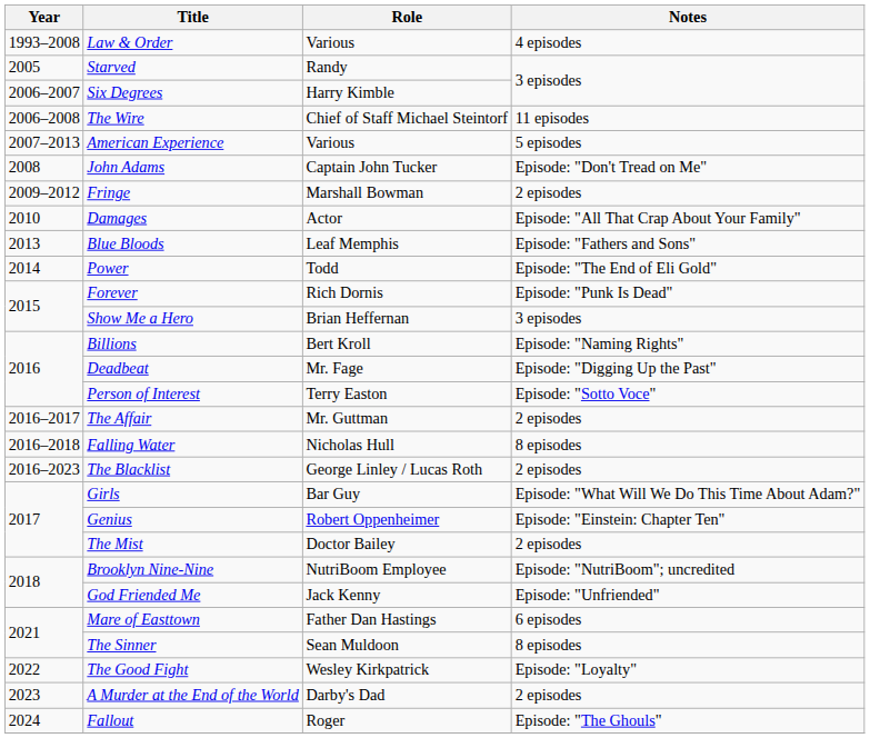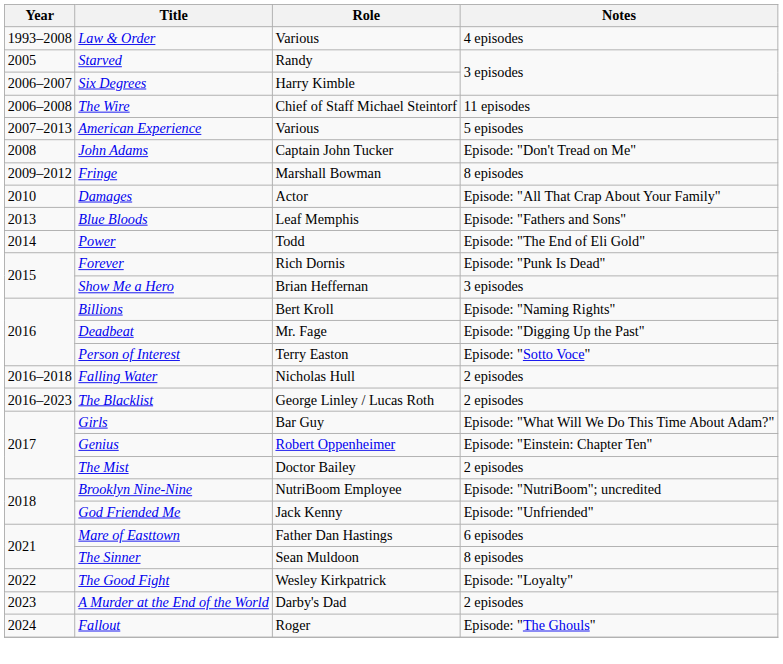 <table class="wikitable sortable">
 <tr>
 <th>Year</th>
 <th>Title</th>
 <th>Role</th>
 <th>Notes</th>
 </tr>
 <tr>
 <td>1993–2008</td>
 <td><em><a href='#'>Law & Order</a></em></td>
 <td>Various</td>
 <td>4 episodes</td>
 </tr>
 <tr>
 <td>2005</td>
 <td><em><a href='#'>Starved</a></em></td>
 <td>Randy</td>
 <td rowspan="2">3 episodes</td>
 </tr>
 <tr>
 <td>2006–2007</td>
 <td><em><a href='#'>Six Degrees</a></em></td>
 <td>Harry Kimble</td>
 </tr>
 <tr>
 <td>2006–2008</td>
 <td><em><a href='#'>The Wire</a></em></td>
 <td>Chief of Staff Michael Steintorf</td>
 <td>11 episodes</td>
 </tr>
 <tr>
 <td>2007–2013</td>
 <td><em><a href='#'>American Experience</a></em></td>
 <td>Various</td>
 <td>5 episodes</td>
 </tr>
 <tr>
 <td>2008</td>
 <td><em><a href='#'>John Adams</a></em></td>
 <td>Captain John Tucker</td>
 <td>Episode: "Don't Tread on Me"</td>
 </tr>
 <tr>
 <td>2009–2012</td>
 <td><em><a href='#'>Fringe</a></em></td>
 <td>Marshall Bowman</td>
-<td>2 episodes</td>
+<td>8 episodes</td>
 </tr>
 <tr>
 <td>2010</td>
 <td><em><a href='#'>Damages</a></em></td>
 <td>Actor</td>
 <td>Episode: "All That Crap About Your Family"</td>
 </tr>
 <tr>
 <td>2013</td>
 <td><em><a href='#'>Blue Bloods</a></em></td>
 <td>Leaf Memphis</td>
 <td>Episode: "Fathers and Sons"</td>
 </tr>
 <tr>
 <td>2014</td>
 <td><em><a href='#'>Power</a></em></td>
 <td>Todd</td>
 <td>Episode: "The End of Eli Gold"</td>
 </tr>
 <tr>
 <td rowspan="2">2015</td>
 <td><em><a href='#'>Forever</a></em></td>
 <td>Rich Dornis</td>
 <td>Episode: "Punk Is Dead"</td>
 </tr>
 <tr>
 <td><em><a href='#'>Show Me a Hero</a></em></td>
 <td>Brian Heffernan</td>
 <td>3 episodes</td>
 </tr>
 <tr>
 <td rowspan="3">2016</td>
 <td><em><a href='#'>Billions</a></em></td>
 <td>Bert Kroll</td>
 <td>Episode: "Naming Rights"</td>
 </tr>
 <tr>
 <td><em><a href='#'>Deadbeat</a></em></td>
 <td>Mr. Fage</td>
 <td>Episode: "Digging Up the Past"</td>
 </tr>
 <tr>
 <td><em><a href='#'>Person of Interest</a></em></td>
 <td>Terry Easton</td>
 <td>Episode: "<a href='#'>Sotto Voce</a>"</td>
 </tr>
 <tr>
-<td>2016–2017</td>
-<td><em><a href='#'>The Affair</a></em></td>
-<td>Mr. Guttman</td>
-<td>2 episodes</td>
-</tr>
-<tr>
 <td>2016–2018</td>
 <td><em><a href='#'>Falling Water</a></em></td>
 <td>Nicholas Hull</td>
-<td>8 episodes</td>
+<td>2 episodes</td>
 </tr>
 <tr>
 <td>2016–2023</td>
 <td><em><a href='#'>The Blacklist</a></em></td>
 <td>George Linley / Lucas Roth</td>
 <td>2 episodes</td>
 </tr>
 <tr>
 <td rowspan="3">2017</td>
 <td><em><a href='#'>Girls</a></em></td>
 <td>Bar Guy</td>
 <td>Episode: "What Will We Do This Time About Adam?"</td>
 </tr>
 <tr>
 <td><em><a href='#'>Genius</a></em></td>
 <td><a href='#'>Robert Oppenheimer</a></td>
 <td>Episode: "Einstein: Chapter Ten"</td>
 </tr>
 <tr>
 <td><em><a href='#'>The Mist</a></em></td>
 <td>Doctor Bailey</td>
 <td>2 episodes</td>
 </tr>
 <tr>
 <td rowspan="2">2018</td>
 <td><em><a href='#'>Brooklyn Nine-Nine</a></em></td>
 <td>NutriBoom Employee</td>
 <td>Episode: "NutriBoom"; uncredited</td>
 </tr>
 <tr>
 <td><em><a href='#'>God Friended Me</a></em></td>
 <td>Jack Kenny</td>
 <td>Episode: "Unfriended"</td>
 </tr>
 <tr>
 <td rowspan="2">2021</td>
 <td><em><a href='#'>Mare of Easttown</a></em></td>
 <td>Father Dan Hastings</td>
 <td>6 episodes</td>
 </tr>
 <tr>
 <td><em><a href='#'>The Sinner</a></em></td>
 <td>Sean Muldoon</td>
 <td>8 episodes</td>
 </tr>
 <tr>
 <td>2022</td>
 <td><em><a href='#'>The Good Fight</a></em></td>
 <td>Wesley Kirkpatrick</td>
 <td>Episode: "Loyalty"</td>
 </tr>
 <tr>
 <td>2023</td>
 <td><em><a href='#'>A Murder at the End of the World</a></em></td>
 <td>Darby's Dad</td>
 <td>2 episodes</td>
 </tr>
 <tr>
 <td>2024</td>
 <td><em><a href='#'>Fallout</a></em></td>
 <td>Roger</td>
 <td>Episode: "<a href='#'>The Ghouls</a>"</td>
 </tr>
 <tr>
 </tr>
 </table>
